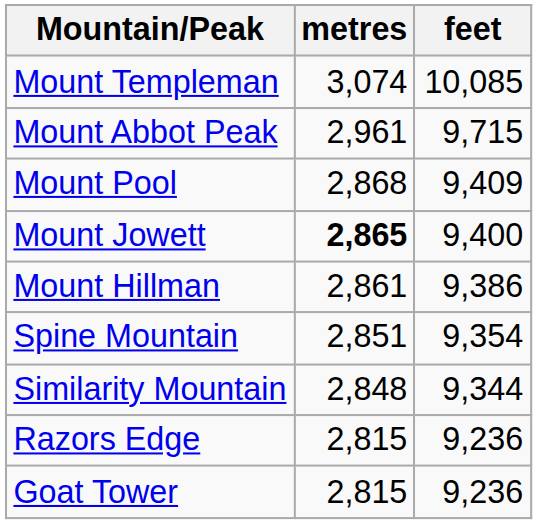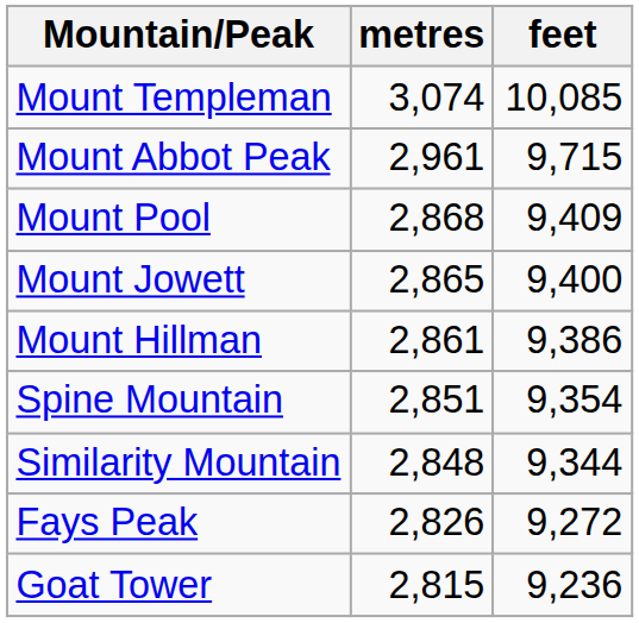 <table class="wikitable" style="margin-left:3em">
 <tr>
 <th align=left>Mountain/Peak</th>
 <th>metres</th>
 <th align="right" width=50>feet</th>
 </tr>
 <tr>
 <td><a href='#'>Mount Templeman</a></td>
 <td align="right">3,074</td>
 <td align=right>10,085</td>
 </tr>
 <tr>
 <td><a href='#'>Mount Abbot Peak</a></td>
 <td align="right">2,961</td>
 <td align=right>9,715</td>
 </tr>
 <tr>
 <td><a href='#'>Mount Pool</a></td>
 <td align="right">2,868</td>
 <td align=right>9,409</td>
 </tr>
 <tr>
 <td><a href='#'>Mount Jowett</a></td>
-<td align="right"><strong>2,865</strong></td>
+<td align="right">2,865</td>
 <td align=right>9,400</td>
 </tr>
 <tr>
 <td><a href='#'>Mount Hillman</a></td>
 <td align="right">2,861</td>
 <td align=right>9,386</td>
 </tr>
 <tr>
 <td><a href='#'>Spine Mountain</a></td>
 <td align="right">2,851</td>
 <td align=right>9,354</td>
 </tr>
 <tr>
 <td><a href='#'>Similarity Mountain</a></td>
 <td align="right">2,848</td>
 <td align=right>9,344</td>
 </tr>
 <tr>
-<td><a href='#'>Razors Edge</a></td>
-<td align="right">2,815</td>
-<td align=right>9,236</td>
+<td><a href='#'>Fays Peak</a></td>
+<td align="right">2,826</td>
+<td align=right>9,272</td>
 </tr>
 <tr>
 <td><a href='#'>Goat Tower</a></td>
 <td align="right">2,815</td>
 <td align=right>9,236</td>
 </tr>
 </table>
